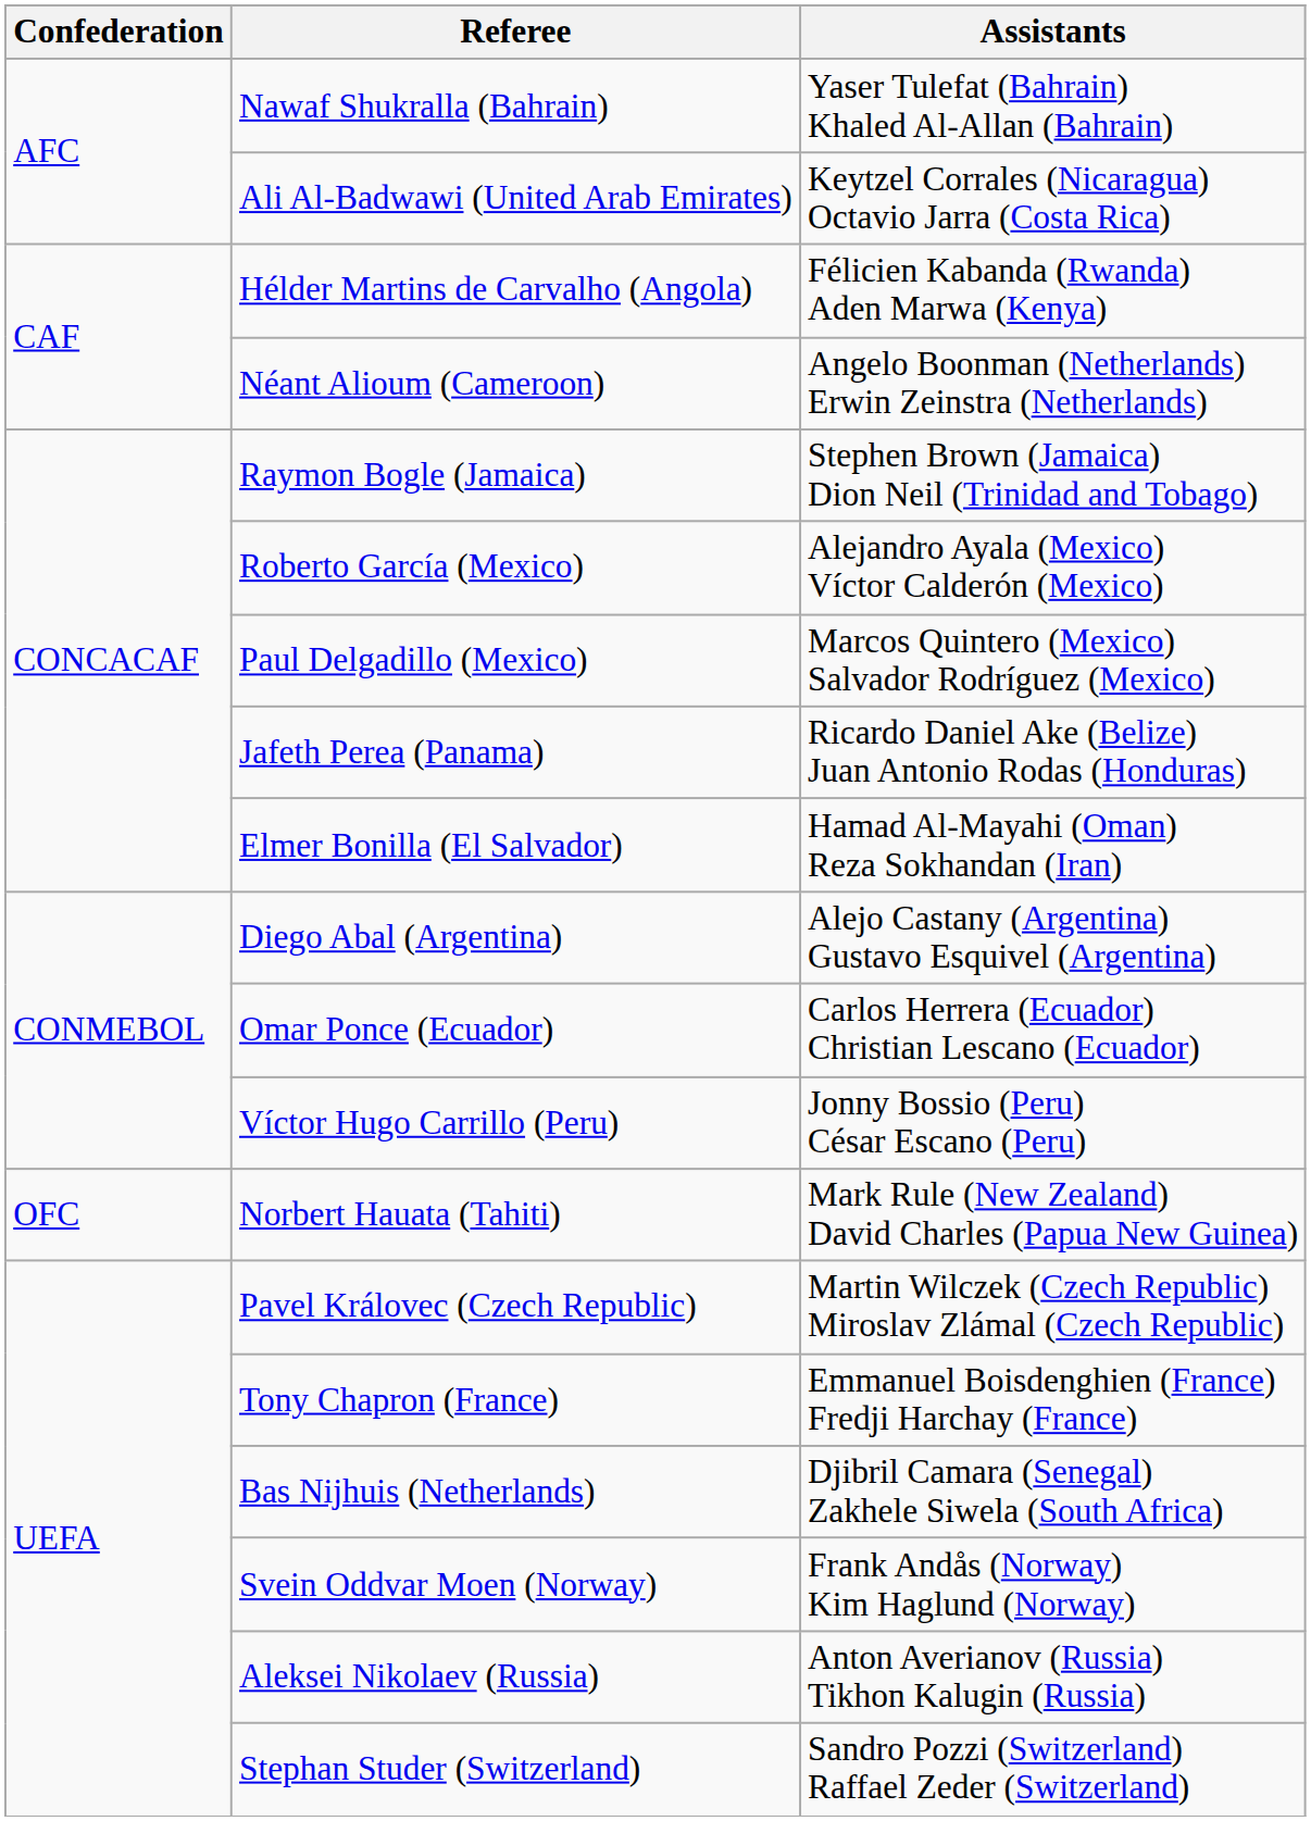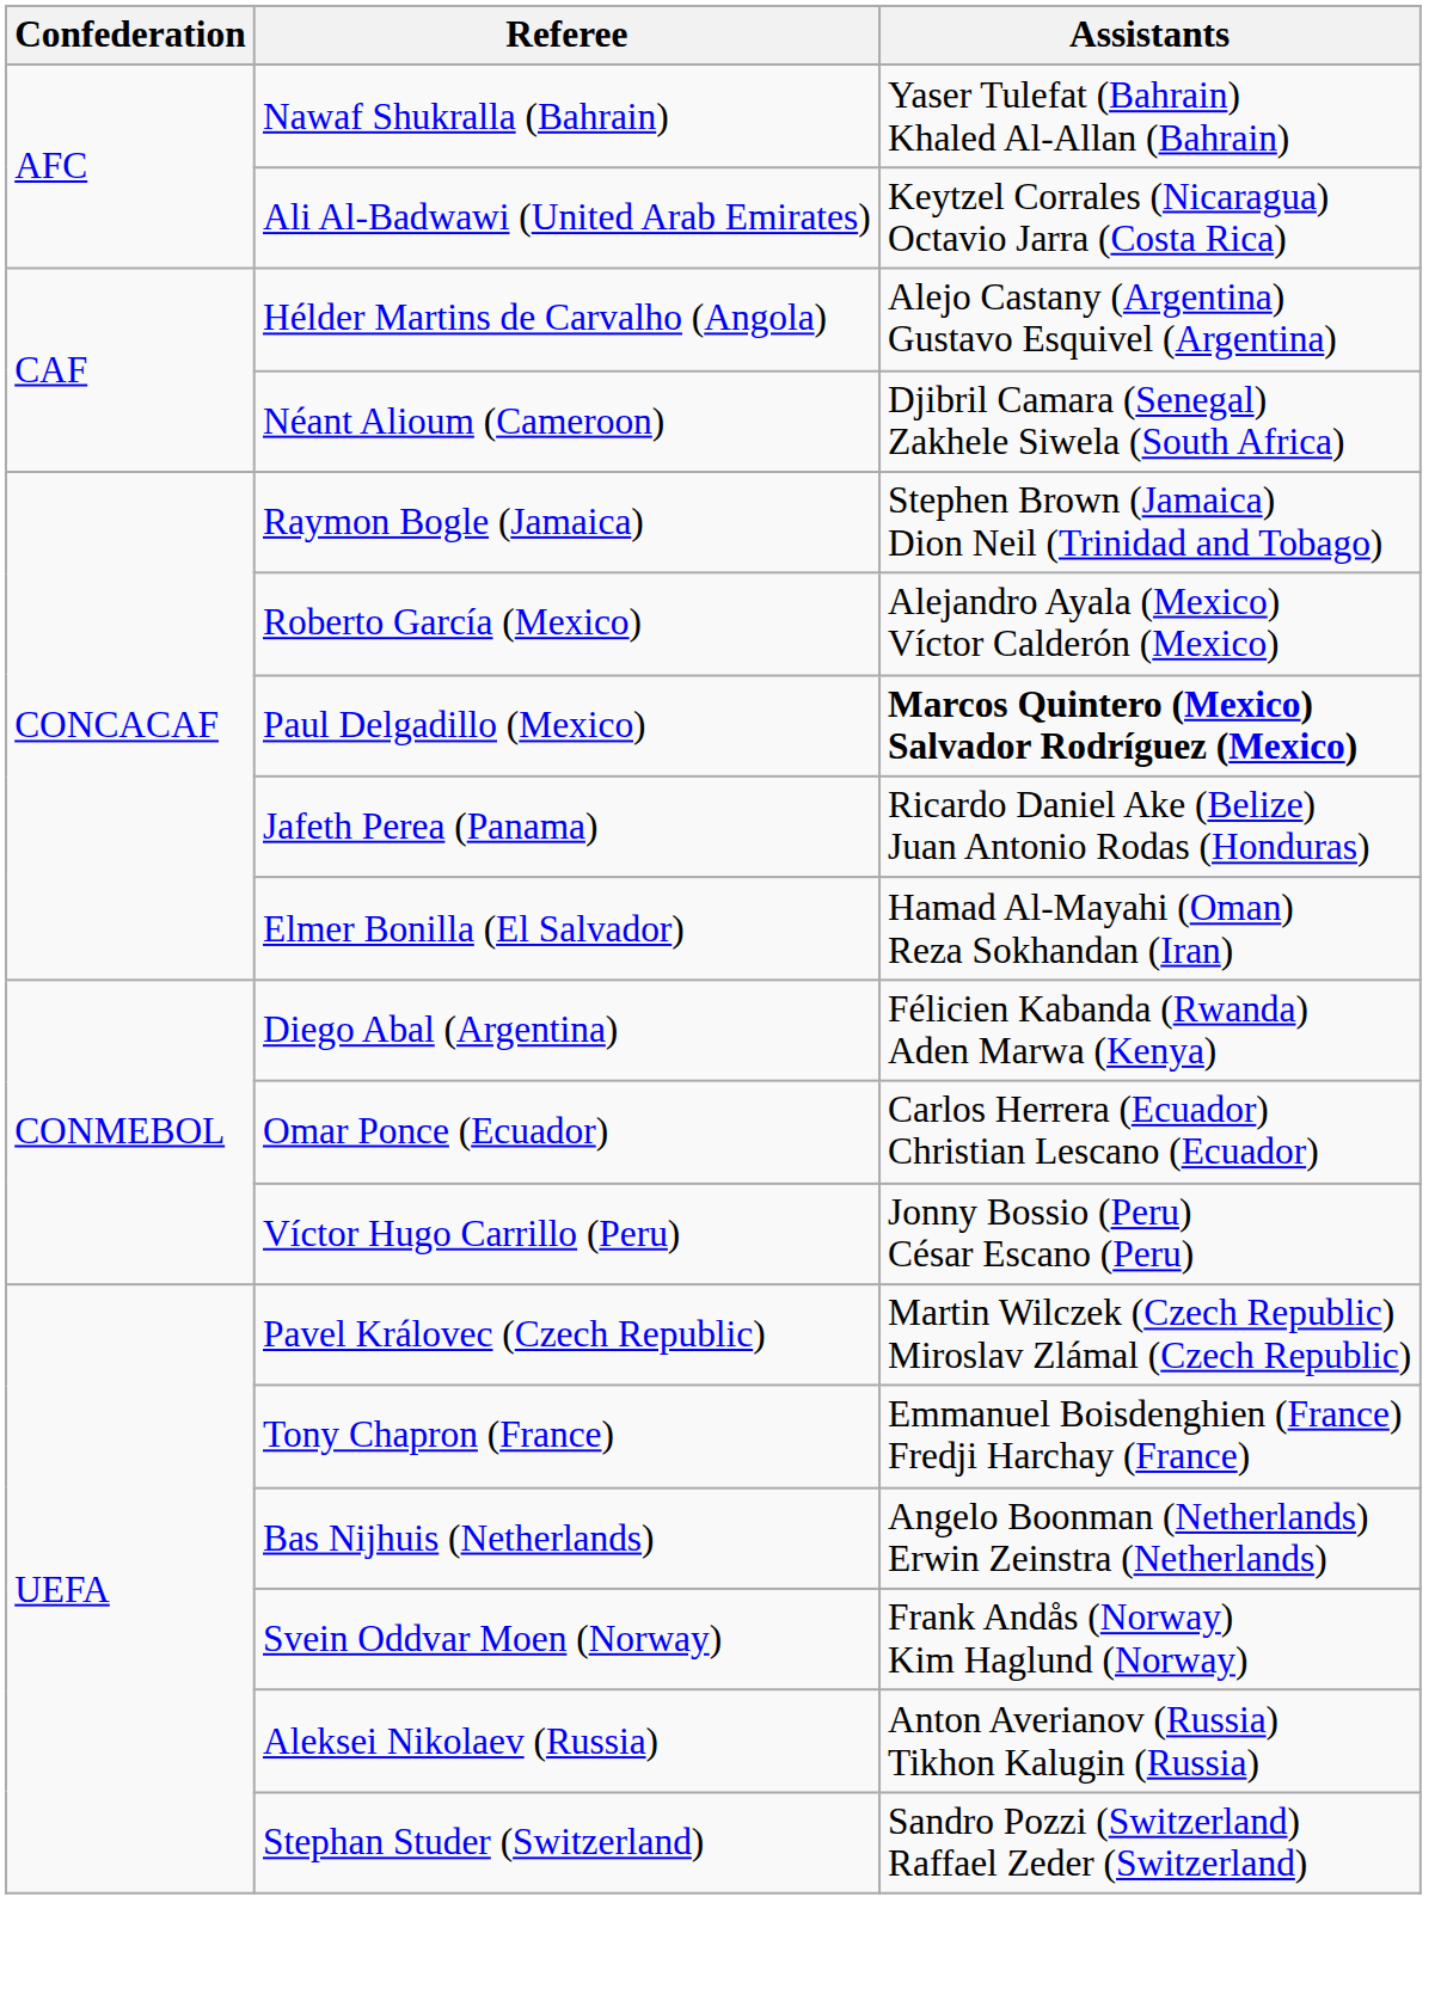 <table class="wikitable">
 <tr>
 <th>Confederation</th>
 <th>Referee</th>
 <th>Assistants</th>
 </tr>
 <tr>
 <td rowspan="2"><a href='#'>AFC</a></td>
 <td><a href='#'>Nawaf Shukralla</a> (<a href='#'>Bahrain</a>)</td>
 <td>Yaser Tulefat (<a href='#'>Bahrain</a>)<br>Khaled Al-Allan (<a href='#'>Bahrain</a>)</td>
 </tr>
 <tr>
 <td><a href='#'>Ali Al-Badwawi</a> (<a href='#'>United Arab Emirates</a>)</td>
 <td>Keytzel Corrales (<a href='#'>Nicaragua</a>)<br>Octavio Jarra (<a href='#'>Costa Rica</a>)</td>
 </tr>
 <tr>
 <td rowspan="2"><a href='#'>CAF</a></td>
 <td><a href='#'>Hélder Martins de Carvalho</a> (<a href='#'>Angola</a>)</td>
-<td>Félicien Kabanda (<a href='#'>Rwanda</a>)<br>Aden Marwa (<a href='#'>Kenya</a>)</td>
+<td>Alejo Castany (<a href='#'>Argentina</a>)<br>Gustavo Esquivel (<a href='#'>Argentina</a>)</td>
 </tr>
 <tr>
 <td><a href='#'>Néant Alioum</a> (<a href='#'>Cameroon</a>)</td>
-<td>Angelo Boonman (<a href='#'>Netherlands</a>)<br>Erwin Zeinstra (<a href='#'>Netherlands</a>)</td>
+<td>Djibril Camara (<a href='#'>Senegal</a>)<br>Zakhele Siwela (<a href='#'>South Africa</a>)</td>
 </tr>
 <tr>
 <td rowspan="5"><a href='#'>CONCACAF</a></td>
 <td><a href='#'>Raymon Bogle</a> (<a href='#'>Jamaica</a>)</td>
 <td>Stephen Brown (<a href='#'>Jamaica</a>)<br>Dion Neil (<a href='#'>Trinidad and Tobago</a>)</td>
 </tr>
 <tr>
 <td><a href='#'>Roberto García</a> (<a href='#'>Mexico</a>)</td>
 <td>Alejandro Ayala (<a href='#'>Mexico</a>)<br>Víctor Calderón (<a href='#'>Mexico</a>)</td>
 </tr>
 <tr>
 <td><a href='#'>Paul Delgadillo</a> (<a href='#'>Mexico</a>)</td>
-<td>Marcos Quintero (<a href='#'>Mexico</a>)<br>Salvador Rodríguez (<a href='#'>Mexico</a>)</td>
+<td><strong>Marcos Quintero (<a href='#'>Mexico</a>)<br>Salvador Rodríguez (<a href='#'>Mexico</a>)</strong></td>
 </tr>
 <tr>
 <td><a href='#'>Jafeth Perea</a> (<a href='#'>Panama</a>)</td>
 <td>Ricardo Daniel Ake (<a href='#'>Belize</a>)<br>Juan Antonio Rodas (<a href='#'>Honduras</a>)</td>
 </tr>
 <tr>
 <td><a href='#'>Elmer Bonilla</a> (<a href='#'>El Salvador</a>)</td>
 <td>Hamad Al-Mayahi (<a href='#'>Oman</a>)<br>Reza Sokhandan (<a href='#'>Iran</a>)</td>
 </tr>
 <tr>
 <td rowspan="3"><a href='#'>CONMEBOL</a></td>
 <td><a href='#'>Diego Abal</a> (<a href='#'>Argentina</a>)</td>
-<td>Alejo Castany (<a href='#'>Argentina</a>)<br>Gustavo Esquivel (<a href='#'>Argentina</a>)</td>
+<td>Félicien Kabanda (<a href='#'>Rwanda</a>)<br>Aden Marwa (<a href='#'>Kenya</a>)</td>
 </tr>
 <tr>
 <td><a href='#'>Omar Ponce</a> (<a href='#'>Ecuador</a>)</td>
 <td>Carlos Herrera (<a href='#'>Ecuador</a>)<br>Christian Lescano (<a href='#'>Ecuador</a>)</td>
 </tr>
 <tr>
 <td><a href='#'>Víctor Hugo Carrillo</a> (<a href='#'>Peru</a>)</td>
 <td>Jonny Bossio (<a href='#'>Peru</a>)<br>César Escano (<a href='#'>Peru</a>)</td>
-</tr>
-<tr>
-<td><a href='#'>OFC</a></td>
-<td><a href='#'>Norbert Hauata</a> (<a href='#'>Tahiti</a>)</td>
-<td>Mark Rule (<a href='#'>New Zealand</a>)<br>David Charles (<a href='#'>Papua New Guinea</a>)</td>
 </tr>
 <tr>
 <td rowspan="6"><a href='#'>UEFA</a></td>
 <td><a href='#'>Pavel Královec</a> (<a href='#'>Czech Republic</a>)</td>
 <td>Martin Wilczek (<a href='#'>Czech Republic</a>)<br>Miroslav Zlámal (<a href='#'>Czech Republic</a>)</td>
 </tr>
 <tr>
 <td><a href='#'>Tony Chapron</a> (<a href='#'>France</a>)</td>
 <td>Emmanuel Boisdenghien (<a href='#'>France</a>)<br>Fredji Harchay (<a href='#'>France</a>)</td>
 </tr>
 <tr>
 <td><a href='#'>Bas Nijhuis</a> (<a href='#'>Netherlands</a>)</td>
-<td>Djibril Camara (<a href='#'>Senegal</a>)<br>Zakhele Siwela (<a href='#'>South Africa</a>)</td>
+<td>Angelo Boonman (<a href='#'>Netherlands</a>)<br>Erwin Zeinstra (<a href='#'>Netherlands</a>)</td>
 </tr>
 <tr>
 <td><a href='#'>Svein Oddvar Moen</a> (<a href='#'>Norway</a>)</td>
 <td>Frank Andås (<a href='#'>Norway</a>)<br>Kim Haglund (<a href='#'>Norway</a>)</td>
 </tr>
 <tr>
 <td><a href='#'>Aleksei Nikolaev</a> (<a href='#'>Russia</a>)</td>
 <td>Anton Averianov (<a href='#'>Russia</a>)<br>Tikhon Kalugin (<a href='#'>Russia</a>)</td>
 </tr>
 <tr>
 <td><a href='#'>Stephan Studer</a> (<a href='#'>Switzerland</a>)</td>
 <td>Sandro Pozzi (<a href='#'>Switzerland</a>)<br>Raffael Zeder (<a href='#'>Switzerland</a>)</td>
 </tr>
 </table>
